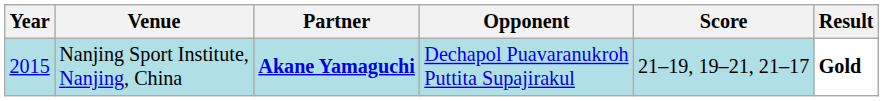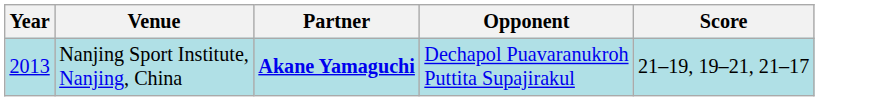 <table class="sortable wikitable" style="font-size: 90%;">
 <tr>
 <th>Year</th>
 <th>Venue</th>
 <th>Partner</th>
 <th>Opponent</th>
 <th>Score</th>
-<th>Result</th>
 </tr>
 <tr style="background:#B0E0E6">
-<td align="center"><a href='#'>2015</a></td>
+<td align="center"><a href='#'>2013</a></td>
 <td align="left">Nanjing Sport Institute,<br><a href='#'>Nanjing</a>, China</td>
 <td align="left"><strong> <a href='#'>Akane Yamaguchi</a></strong></td>
 <td align="left"> <a href='#'>Dechapol Puavaranukroh</a><br> <a href='#'>Puttita Supajirakul</a></td>
 <td align="left">21–19, 19–21, 21–17</td>
-<td style="text-align:left; background:white"> <strong>Gold</strong></td>
 </tr>
 </table>
